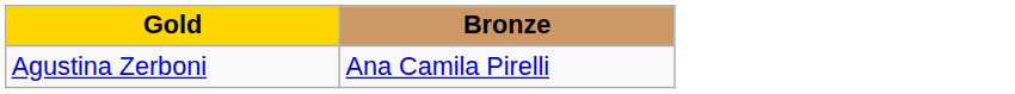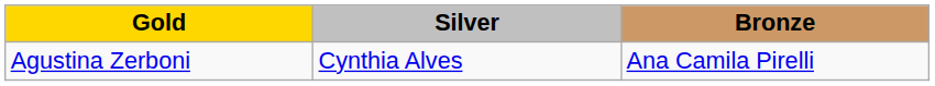 <table class="wikitable" style="text-align:left">
 <tr align="center">
 <td width=200 bgcolor=gold><strong>Gold</strong></td>
+<td width=200 bgcolor=silver><strong>Silver</strong></td>
 <td width=200 bgcolor=CC9966><strong>Bronze</strong></td>
 </tr>
 <tr>
 <td><a href='#'>Agustina Zerboni</a><br><em></em></td>
+<td><a href='#'>Cynthia Alves</a><br><em></em></td>
 <td><a href='#'>Ana Camila Pirelli</a><br><em></em></td>
 </tr>
 </table>
